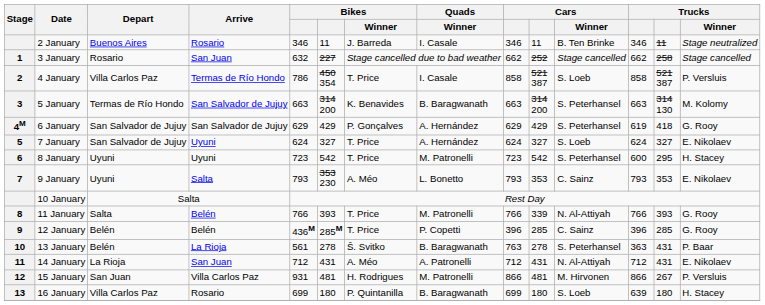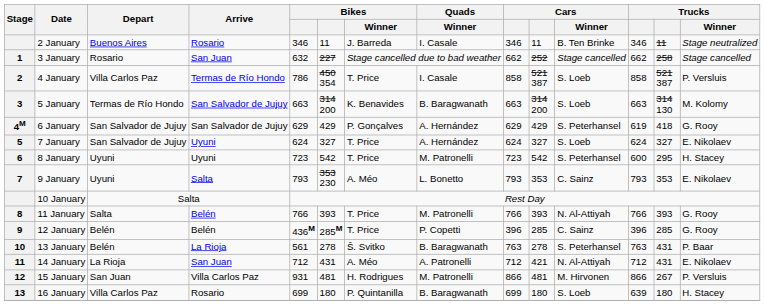 <table class="wikitable" style="font-size:85%">
 <tr>
 <th rowspan="2">Stage</th>
 <th rowspan="2">Date</th>
 <th rowspan="2">Depart</th>
 <th rowspan="2">Arrive</th>
 <th colspan="3">Bikes</th>
 <th>Quads</th>
 <th colspan="3">Cars</th>
 <th colspan="3">Trucks</th>
 </tr>
 <tr>
 <th width="30px"></th>
 <th width="30px"></th>
 <th>Winner</th>
 <th>Winner</th>
 <th width="30px"></th>
 <th width="30px"></th>
 <th>Winner</th>
 <th width="30px"></th>
 <th width="30px"></th>
 <th>Winner</th>
 </tr>
 <tr>
 <th></th>
 <td>2 January</td>
 <td> <a href='#'>Buenos Aires</a></td>
 <td> <a href='#'>Rosario</a></td>
 <td>346</td>
 <td>11</td>
 <td> J. Barreda</td>
 <td> I. Casale</td>
 <td>346</td>
 <td>11</td>
 <td> B. Ten Brinke</td>
 <td>346</td>
 <td><s>11</s></td>
 <td><em>Stage neutralized</em></td>
 </tr>
 <tr>
 <th>1</th>
 <td>3 January</td>
 <td> Rosario</td>
 <td> <a href='#'>San Juan</a></td>
 <td>632</td>
 <td><s>227</s></td>
 <td colspan=2><em>Stage cancelled due to bad weather</em></td>
 <td>662</td>
 <td><s>252</s></td>
 <td><em>Stage cancelled</em></td>
 <td>662</td>
 <td><s>258</s></td>
 <td><em>Stage cancelled</em></td>
 </tr>
 <tr>
 <th>2</th>
 <td>4 January</td>
 <td> Villa Carlos Paz</td>
 <td> <a href='#'>Termas de Río Hondo</a></td>
 <td>786</td>
 <td><s>450</s><br>354</td>
 <td> T. Price</td>
 <td> I. Casale</td>
 <td>858</td>
 <td><s>521</s><br>387</td>
 <td> S. Loeb</td>
 <td>858</td>
 <td><s>521</s><br>387</td>
 <td> P. Versluis</td>
 </tr>
 <tr>
 <th>3</th>
 <td>5 January</td>
 <td> Termas de Río Hondo</td>
 <td> <a href='#'>San Salvador de Jujuy</a></td>
 <td>663</td>
 <td><s>314</s><br>200</td>
 <td> K. Benavides</td>
 <td> B. Baragwanath</td>
 <td>663</td>
 <td><s>314</s><br>200</td>
-<td> S. Peterhansel</td>
+<td> S. Loeb</td>
 <td>663</td>
 <td><s>314</s><br>130</td>
 <td> M. Kolomy</td>
 </tr>
 <tr>
 <th>4<sup>M</sup></th>
 <td>6 January</td>
 <td> San Salvador de Jujuy</td>
 <td> San Salvador de Jujuy</td>
 <td>629</td>
 <td>429</td>
 <td> P. Gonçalves</td>
 <td> A. Hernández</td>
 <td>629</td>
 <td>429</td>
 <td> S. Peterhansel</td>
 <td>619</td>
 <td>418</td>
 <td> G. Rooy</td>
 </tr>
 <tr>
 <th>5</th>
 <td>7 January</td>
 <td> San Salvador de Jujuy</td>
 <td> <a href='#'>Uyuni</a></td>
 <td>624</td>
 <td>327</td>
 <td> T. Price</td>
 <td> A. Hernández</td>
 <td>624</td>
 <td>327</td>
 <td> S. Loeb</td>
 <td>624</td>
 <td>327</td>
 <td> E. Nikolaev</td>
 </tr>
 <tr>
 <th>6</th>
 <td>8 January</td>
 <td> Uyuni</td>
 <td> Uyuni</td>
 <td>723</td>
 <td>542</td>
 <td> T. Price</td>
 <td> M. Patronelli</td>
 <td>723</td>
 <td>542</td>
 <td> S. Peterhansel</td>
 <td>600</td>
 <td>295</td>
 <td> H. Stacey</td>
 </tr>
 <tr>
 <th>7</th>
 <td>9 January</td>
 <td> Uyuni</td>
 <td> <a href='#'>Salta</a></td>
 <td>793</td>
 <td><s>353</s><br>230</td>
 <td> A. Méo</td>
 <td> L. Bonetto</td>
 <td>793</td>
 <td>353</td>
 <td> C. Sainz</td>
 <td>793</td>
 <td>353</td>
 <td> E. Nikolaev</td>
 </tr>
 <tr>
 <th></th>
 <td>10 January</td>
 <td colspan=2 align=center> Salta</td>
 <td colspan=10 align=center><em>Rest Day</em></td>
 </tr>
 <tr>
 <th>8</th>
 <td>11 January</td>
 <td> Salta</td>
 <td> <a href='#'>Belén</a></td>
 <td>766</td>
 <td>393</td>
 <td> T. Price</td>
 <td> M. Patronelli</td>
 <td>766</td>
-<td>339</td>
+<td>393</td>
 <td> N. Al-Attiyah</td>
 <td>766</td>
 <td>393</td>
 <td> G. Rooy</td>
 </tr>
 <tr>
 <th>9</th>
 <td>12 January</td>
 <td> Belén</td>
 <td> Belén</td>
 <td>436<sup><strong>M</strong></sup></td>
 <td>285<sup><strong>M</strong></sup></td>
 <td> T. Price</td>
 <td> P. Copetti</td>
 <td>396</td>
 <td>285</td>
 <td> C. Sainz</td>
 <td>396</td>
 <td>285</td>
 <td> G. Rooy</td>
 </tr>
 <tr>
 <th>10</th>
 <td>13 January</td>
 <td> Belén</td>
 <td> <a href='#'>La Rioja</a></td>
 <td>561</td>
 <td>278</td>
 <td> Š. Svitko</td>
 <td> B. Baragwanath</td>
 <td>763</td>
 <td>278</td>
 <td> S. Peterhansel</td>
-<td>363</td>
+<td>763</td>
 <td>431</td>
 <td> P. Baar</td>
 </tr>
 <tr>
 <th>11</th>
 <td>14 January</td>
 <td> La Rioja</td>
 <td> <a href='#'>San Juan</a></td>
 <td>712</td>
 <td>431</td>
 <td> A. Méo</td>
 <td> A. Patronelli</td>
 <td>712</td>
-<td>431</td>
+<td>421</td>
 <td> N. Al-Attiyah</td>
 <td>712</td>
 <td>431</td>
 <td> E. Nikolaev</td>
 </tr>
 <tr>
 <th>12</th>
 <td>15 January</td>
 <td> San Juan</td>
 <td> Villa Carlos Paz</td>
 <td>931</td>
 <td>481</td>
 <td> H. Rodrigues</td>
 <td> M. Patronelli</td>
 <td>866</td>
 <td>481</td>
 <td> M. Hirvonen</td>
 <td>866</td>
 <td>267</td>
 <td> P. Versluis</td>
 </tr>
 <tr>
 <th>13</th>
 <td>16 January</td>
 <td> Villa Carlos Paz</td>
 <td> Rosario</td>
 <td>699</td>
 <td>180</td>
 <td> P. Quintanilla</td>
 <td> B. Baragwanath</td>
 <td>699</td>
 <td>180</td>
 <td> S. Loeb</td>
 <td>639</td>
 <td>180</td>
 <td> H. Stacey</td>
 </tr>
 <tr>
 </tr>
 </table>
